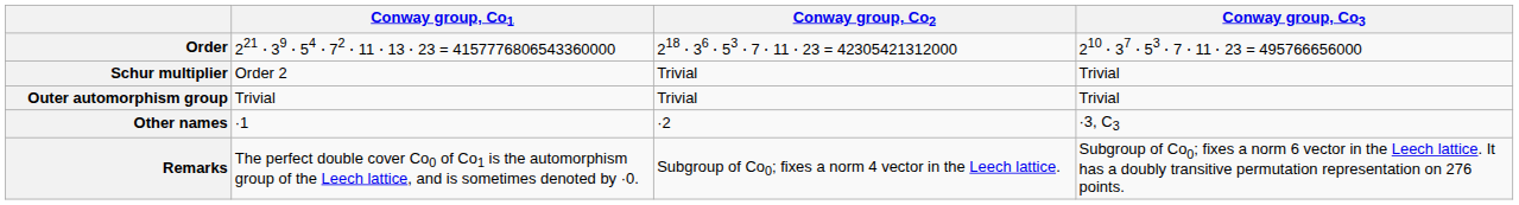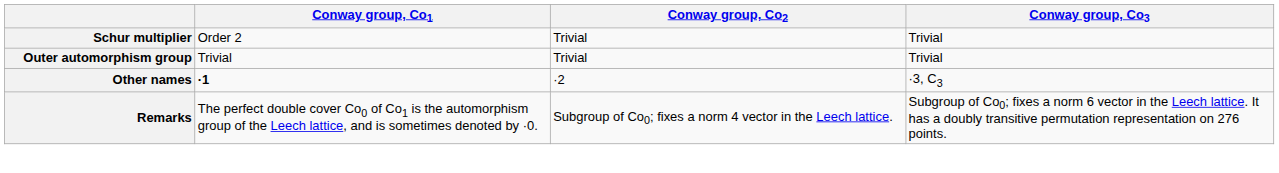 <table class="wikitable">
 <tr>
 <th width="15%"></th>
 <th width="28%"><a href='#'>Conway group, Co<sub>1</sub></a></th>
 <th width="28%"><a href='#'>Conway group, Co<sub>2</sub></a></th>
 <th width="29%"><a href='#'>Conway group, Co<sub>3</sub></a></th>
-</tr>
-<tr>
-<th style="text-align: right;">Order</th>
-<td>2<sup>21</sup> ⋅ 3<sup>9</sup> ⋅ 5<sup>4</sup> ⋅ 7<sup>2</sup> ⋅ 11 ⋅ 13 ⋅ 23 = 4157776806543360000</td>
-<td>2<sup>18</sup> ⋅ 3<sup>6</sup> ⋅ 5<sup>3</sup> ⋅ 7 ⋅ 11 ⋅ 23 = 42305421312000</td>
-<td>2<sup>10</sup> ⋅ 3<sup>7</sup> ⋅ 5<sup>3</sup> ⋅ 7 ⋅ 11 ⋅ 23 = 495766656000</td>
 </tr>
 <tr>
 <th style="text-align: right;">Schur multiplier</th>
 <td>Order 2</td>
 <td>Trivial</td>
 <td>Trivial</td>
 </tr>
 <tr>
 <th style="text-align: right;">Outer automorphism group</th>
 <td>Trivial</td>
 <td>Trivial</td>
 <td>Trivial</td>
 </tr>
 <tr>
 <th style="text-align: right;">Other names</th>
-<td>·1</td>
+<td><strong>·1</strong></td>
 <td>·2</td>
 <td>·3, C<sub>3</sub></td>
 </tr>
 <tr>
 <th style="text-align: right;">Remarks</th>
 <td>The perfect double cover Co<sub>0</sub> of Co<sub>1</sub> is the automorphism group of the <a href='#'>Leech lattice</a>, and is sometimes denoted by ·0.</td>
 <td>Subgroup of Co<sub>0</sub>; fixes a norm 4 vector in the <a href='#'>Leech lattice</a>.</td>
 <td>Subgroup of Co<sub>0</sub>; fixes a norm 6 vector in the <a href='#'>Leech lattice</a>. It has a doubly transitive permutation representation on 276 points.</td>
 </tr>
 </table>
